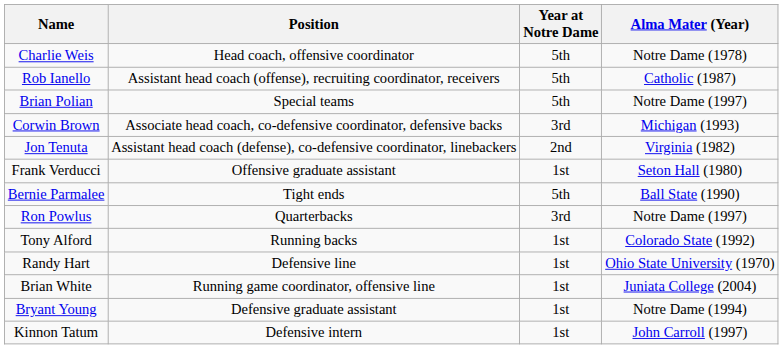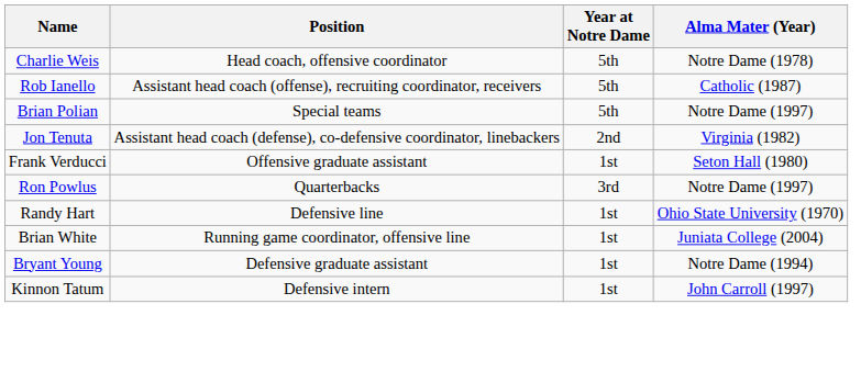 <table class="wikitable" style="text-align:center">
 <tr>
 <th>Name</th>
 <th>Position</th>
 <th>Year at <br> Notre Dame</th>
 <th><a href='#'>Alma Mater</a> (Year)</th>
 </tr>
 <tr>
 <td><a href='#'>Charlie Weis</a></td>
 <td>Head coach, offensive coordinator</td>
 <td>5th</td>
 <td>Notre Dame (1978)</td>
 </tr>
 <tr>
 <td><a href='#'>Rob Ianello</a></td>
 <td>Assistant head coach (offense), recruiting coordinator, receivers</td>
 <td>5th</td>
 <td><a href='#'>Catholic</a> (1987)</td>
 </tr>
 <tr>
 <td><a href='#'>Brian Polian</a></td>
 <td>Special teams</td>
 <td>5th</td>
 <td>Notre Dame (1997)</td>
 </tr>
 <tr>
-<td><a href='#'>Corwin Brown</a></td>
-<td>Associate head coach, co-defensive coordinator, defensive backs</td>
-<td>3rd</td>
-<td><a href='#'>Michigan</a> (1993)</td>
-</tr>
-<tr>
 <td><a href='#'>Jon Tenuta</a></td>
 <td>Assistant head coach (defense), co-defensive coordinator, linebackers</td>
 <td>2nd</td>
 <td><a href='#'>Virginia</a> (1982)</td>
 </tr>
 <tr>
 <td>Frank Verducci</td>
 <td>Offensive graduate assistant</td>
 <td>1st</td>
 <td><a href='#'>Seton Hall</a> (1980)</td>
 </tr>
 <tr>
-<td><a href='#'>Bernie Parmalee</a></td>
-<td>Tight ends</td>
-<td>5th</td>
-<td><a href='#'>Ball State</a> (1990)</td>
-</tr>
-<tr>
 <td><a href='#'>Ron Powlus</a></td>
 <td>Quarterbacks</td>
 <td>3rd</td>
 <td>Notre Dame (1997)</td>
-</tr>
-<tr>
-<td>Tony Alford</td>
-<td>Running backs</td>
-<td>1st</td>
-<td><a href='#'>Colorado State</a> (1992)</td>
 </tr>
 <tr>
 <td>Randy Hart</td>
 <td>Defensive line</td>
 <td>1st</td>
 <td><a href='#'>Ohio State University</a> (1970)</td>
 </tr>
 <tr>
 <td>Brian White</td>
 <td>Running game coordinator, offensive line</td>
 <td>1st</td>
 <td><a href='#'>Juniata College</a> (2004)</td>
 </tr>
 <tr>
 <td><a href='#'>Bryant Young</a></td>
 <td>Defensive graduate assistant</td>
 <td>1st</td>
 <td>Notre Dame (1994)</td>
 </tr>
 <tr>
 <td>Kinnon Tatum</td>
 <td>Defensive intern</td>
 <td>1st</td>
 <td><a href='#'>John Carroll</a> (1997)</td>
 </tr>
 </table>
